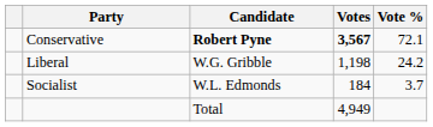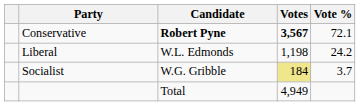 <table class="wikitable">
 <tr>
 <th></th>
 <th scope="col" width="175">Party</th>
 <th scope="col" width="150">Candidate</th>
 <th>Votes</th>
 <th>Vote %</th>
 </tr>
 <tr>
 <td>   </td>
 <td>Conservative</td>
 <td><strong>Robert Pyne</strong></td>
 <td align=right><strong>3,567</strong></td>
 <td align=right>72.1</td>
 </tr>
 <tr>
 <td>   </td>
 <td>Liberal</td>
-<td>W.G. Gribble</td>
+<td>W.L. Edmonds</td>
 <td align=right>1,198</td>
 <td align=right>24.2</td>
 </tr>
 <tr>
 <td>   </td>
 <td>Socialist</td>
-<td>W.L. Edmonds</td>
-<td align=right>184</td>
+<td>W.G. Gribble</td>
+<td align=right style="background: khaki;">184</td>
 <td align=right>3.7</td>
 </tr>
 <tr>
 <td></td>
 <td></td>
 <td>Total</td>
 <td align=right>4,949</td>
 <td></td>
 </tr>
 </table>
